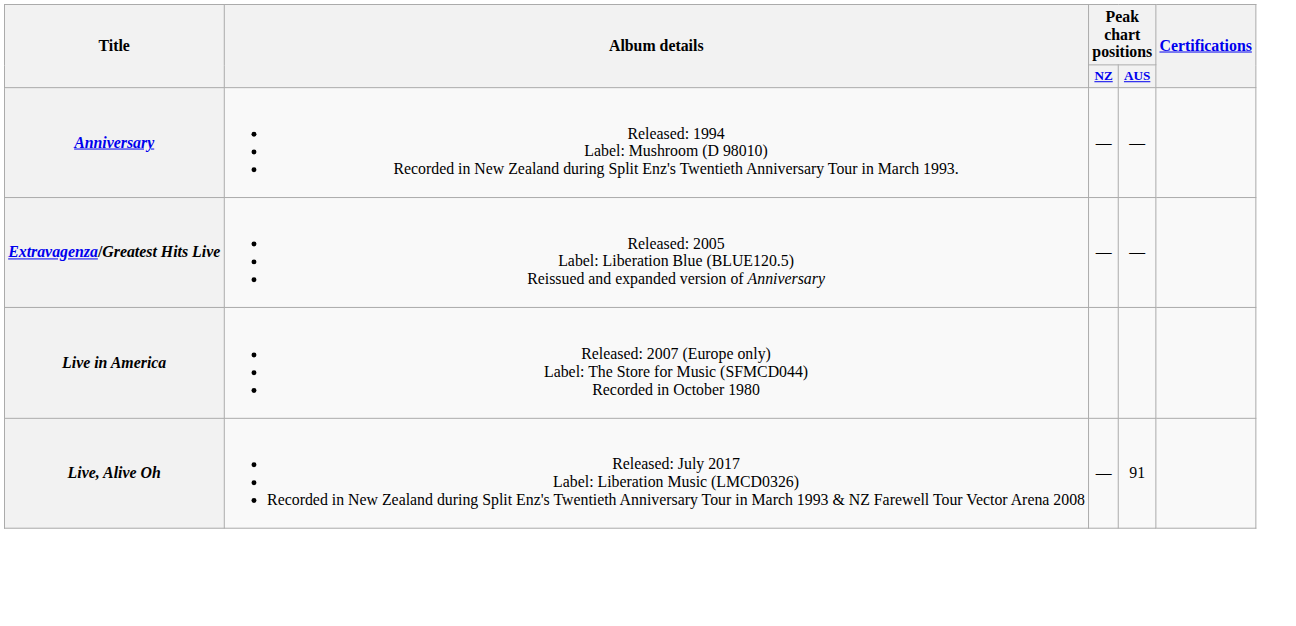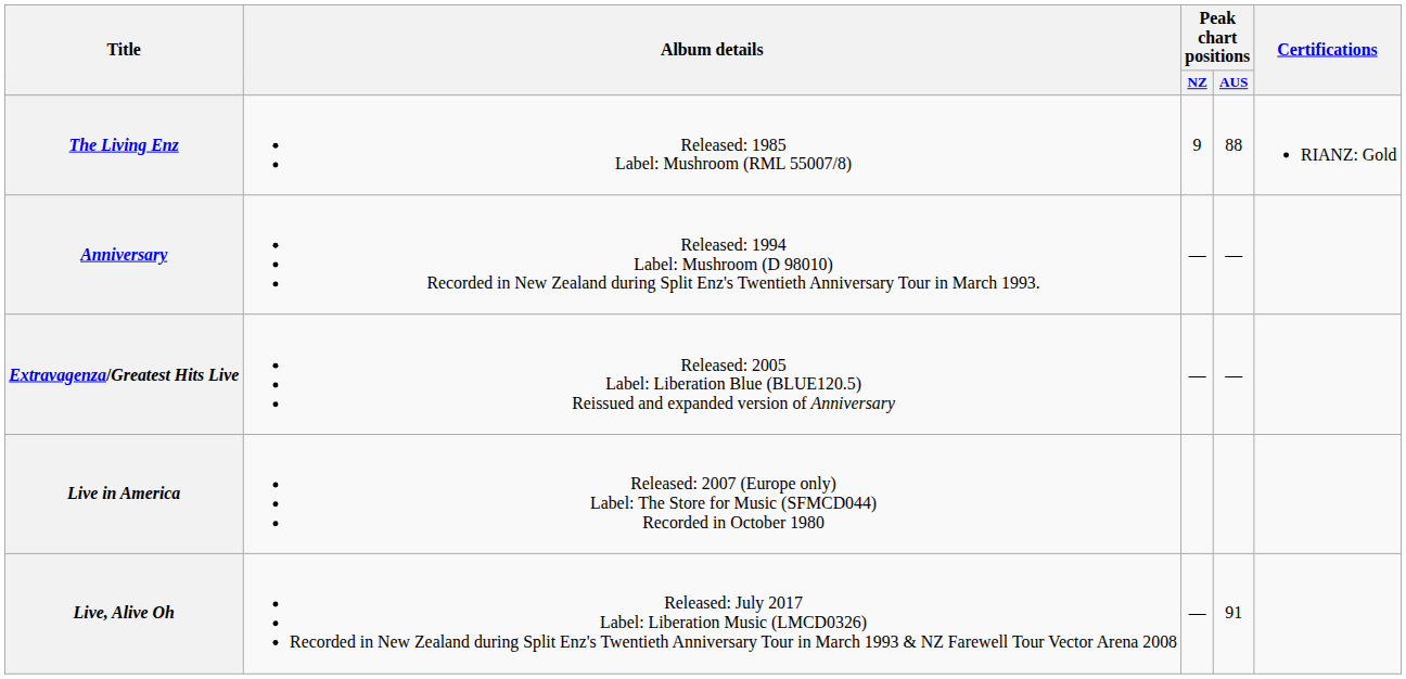 <table class="wikitable plainrowheaders" style="text-align:center;" border="1">
 <tr>
 <th scope="col" rowspan="2">Title</th>
 <th scope="col" rowspan="2">Album details</th>
 <th scope="col" colspan="2">Peak chart positions</th>
 <th scope="col" rowspan="2"><a href='#'>Certifications</a></th>
 </tr>
 <tr style="font-size:smaller;">
 <th width="20"><a href='#'>NZ</a><br></th>
 <th width="20"><a href='#'>AUS</a><br></th>
+</tr>
+<tr>
+<th scope="row"><em><a href='#'>The Living Enz</a></em></th>
+<td><br><ul><li>Released: 1985</li><li>Label: Mushroom (RML 55007/8)</li></ul></td>
+<td>9</td>
+<td>88</td>
+<td><br><ul><li>RIANZ: Gold</li></ul></td>
 </tr>
 <tr>
 <th scope="row"><em><a href='#'>Anniversary</a></em></th>
 <td><br><ul><li>Released: 1994</li><li>Label: Mushroom (D 98010)</li><li>Recorded in New Zealand during Split Enz's Twentieth Anniversary Tour in March 1993.</li></ul></td>
 <td>—</td>
 <td>—</td>
 <td></td>
 </tr>
 <tr>
 <th scope="row"><em><a href='#'>Extravagenza</a></em>/<em>Greatest Hits Live</em></th>
 <td><br><ul><li>Released: 2005</li><li>Label: Liberation Blue (BLUE120.5)</li><li>Reissued and expanded version of <em>Anniversary</em></li></ul></td>
 <td>—</td>
 <td>—</td>
 <td></td>
 </tr>
 <tr>
 <th scope="row"><em>Live in America</em></th>
 <td><br><ul><li>Released: 2007 (Europe only)</li><li>Label: The Store for Music (SFMCD044)</li><li>Recorded in October 1980</li></ul></td>
 <td></td>
 <td></td>
 <td></td>
 </tr>
 <tr>
 <th scope="row"><em>Live, Alive Oh</em></th>
 <td><br><ul><li>Released: July 2017</li><li>Label: Liberation Music (LMCD0326)</li><li>Recorded in New Zealand during Split Enz's Twentieth Anniversary Tour in March 1993 & NZ Farewell Tour Vector Arena 2008</li></ul></td>
 <td>—</td>
 <td>91</td>
 <td></td>
 </tr>
 </table>
